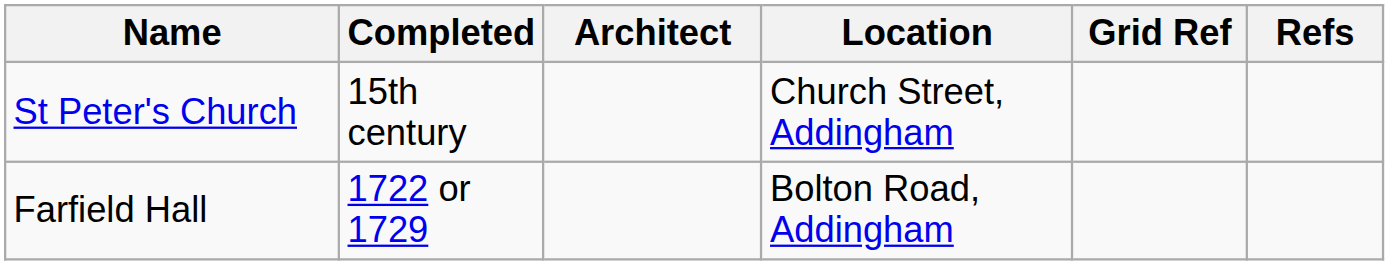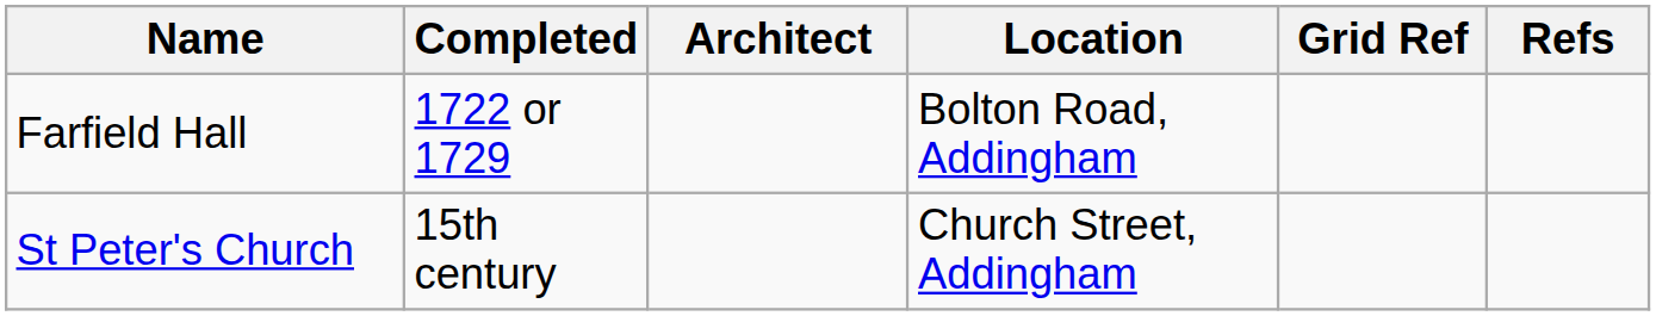 <table class="wikitable sortable">
 <tr>
 <th width="25%">Name</th>
 <th width="10%">Completed</th>
 <th width="16%">Architect</th>
 <th width="23%">Location</th>
 <th width="13%">Grid Ref</th>
 <th class="unsortable" width="10%">Refs</th>
 </tr>
 <tr>
+<td>Farfield Hall</td>
+<td><a href='#'>1722</a> or <a href='#'>1729</a></td>
+<td></td>
+<td>Bolton Road, <a href='#'>Addingham</a></td>
+<td></td>
+<td></td>
+</tr>
+<tr>
 <td><a href='#'>St Peter's Church</a></td>
 <td>15th century</td>
 <td></td>
 <td>Church Street, <a href='#'>Addingham</a></td>
 <td></td>
 <td></td>
 </tr>
-<tr>
-<td>Farfield Hall</td>
-<td><a href='#'>1722</a> or <a href='#'>1729</a></td>
-<td></td>
-<td>Bolton Road, <a href='#'>Addingham</a></td>
-<td></td>
-<td></td>
-</tr>
 </table>
